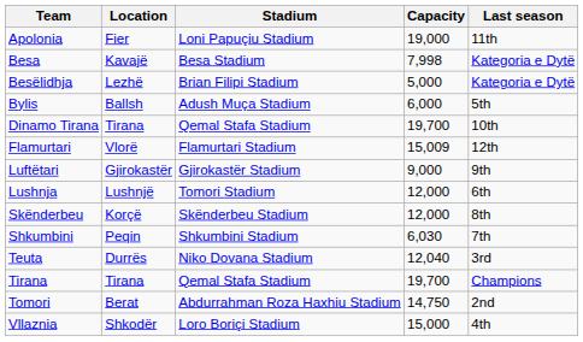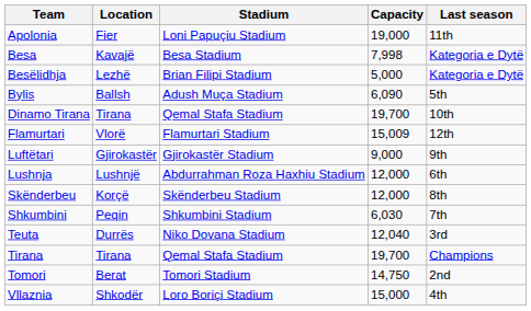 <table class="wikitable sortable">
 <tr>
 <th>Team</th>
 <th>Location</th>
 <th>Stadium</th>
 <th>Capacity</th>
 <th>Last season</th>
 </tr>
 <tr>
 <td><a href='#'>Apolonia</a></td>
 <td><a href='#'>Fier</a></td>
 <td><a href='#'>Loni Papuçiu Stadium</a></td>
 <td>19,000</td>
 <td>11th</td>
 </tr>
 <tr>
 <td><a href='#'>Besa</a></td>
 <td><a href='#'>Kavajë</a></td>
 <td><a href='#'>Besa Stadium</a></td>
 <td>7,998</td>
 <td><a href='#'>Kategoria e Dytë</a></td>
 </tr>
 <tr>
 <td><a href='#'>Besëlidhja</a></td>
 <td><a href='#'>Lezhë</a></td>
 <td><a href='#'>Brian Filipi Stadium</a></td>
 <td>5,000</td>
 <td><a href='#'>Kategoria e Dytë</a></td>
 </tr>
 <tr>
 <td><a href='#'>Bylis</a></td>
 <td><a href='#'>Ballsh</a></td>
 <td><a href='#'>Adush Muça Stadium</a></td>
-<td>6,000</td>
+<td>6,090</td>
 <td>5th</td>
 </tr>
 <tr>
 <td><a href='#'>Dinamo Tirana</a></td>
 <td><a href='#'>Tirana</a></td>
 <td><a href='#'>Qemal Stafa Stadium</a></td>
 <td>19,700</td>
 <td>10th</td>
 </tr>
 <tr>
 <td><a href='#'>Flamurtari</a></td>
 <td><a href='#'>Vlorë</a></td>
 <td><a href='#'>Flamurtari Stadium</a></td>
 <td>15,009</td>
 <td>12th</td>
 </tr>
 <tr>
 <td><a href='#'>Luftëtari</a></td>
 <td><a href='#'>Gjirokastër</a></td>
 <td><a href='#'>Gjirokastër Stadium</a></td>
 <td>9,000</td>
 <td>9th</td>
 </tr>
 <tr>
 <td><a href='#'>Lushnja</a></td>
 <td><a href='#'>Lushnjë</a></td>
-<td><a href='#'>Tomori Stadium</a></td>
+<td><a href='#'>Abdurrahman Roza Haxhiu Stadium</a></td>
 <td>12,000</td>
 <td>6th</td>
 </tr>
 <tr>
 <td><a href='#'>Skënderbeu</a></td>
 <td><a href='#'>Korçë</a></td>
 <td><a href='#'>Skënderbeu Stadium</a></td>
 <td>12,000</td>
 <td>8th</td>
 </tr>
 <tr>
 <td><a href='#'>Shkumbini</a></td>
 <td><a href='#'>Peqin</a></td>
 <td><a href='#'>Shkumbini Stadium</a></td>
 <td>6,030</td>
 <td>7th</td>
 </tr>
 <tr>
 <td><a href='#'>Teuta</a></td>
 <td><a href='#'>Durrës</a></td>
 <td><a href='#'>Niko Dovana Stadium</a></td>
 <td>12,040</td>
 <td>3rd</td>
 </tr>
 <tr>
 <td><a href='#'>Tirana</a></td>
 <td><a href='#'>Tirana</a></td>
 <td><a href='#'>Qemal Stafa Stadium</a></td>
 <td>19,700</td>
 <td><a href='#'>Champions</a></td>
 </tr>
 <tr>
 <td><a href='#'>Tomori</a></td>
 <td><a href='#'>Berat</a></td>
-<td><a href='#'>Abdurrahman Roza Haxhiu Stadium</a></td>
+<td><a href='#'>Tomori Stadium</a></td>
 <td>14,750</td>
 <td>2nd</td>
 </tr>
 <tr>
 <td><a href='#'>Vllaznia</a></td>
 <td><a href='#'>Shkodër</a></td>
 <td><a href='#'>Loro Boriçi Stadium</a></td>
 <td>15,000</td>
 <td>4th</td>
 </tr>
 </table>
